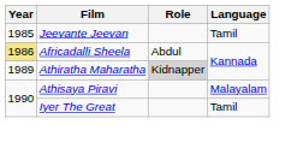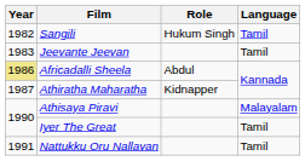 <table class="wikitable">
 <tr>
 <th>Year</th>
 <th>Film</th>
 <th>Role</th>
 <th>Language</th>
 </tr>
 <tr>
-<td>1985</td>
+<td>1982</td>
+<td><em><a href='#'>Sangili</a></em></td>
+<td>Hukum Singh</td>
+<td><a href='#'>Tamil</a></td>
+</tr>
+<tr>
+<td>1983</td>
 <td><em><a href='#'>Jeevante Jeevan</a></em></td>
 <td></td>
 <td>Tamil</td>
 </tr>
 <tr>
 <td style="background: khaki;">1986</td>
 <td><em><a href='#'>Africadalli Sheela</a></em></td>
 <td>Abdul</td>
 <td rowspan="2"><a href='#'>Kannada</a></td>
 </tr>
 <tr>
-<td>1989</td>
+<td>1987</td>
 <td><em><a href='#'>Athiratha Maharatha</a></em></td>
-<td style="background: lightgrey;">Kidnapper</td>
+<td>Kidnapper</td>
 </tr>
 <tr>
 <td rowspan="2">1990</td>
 <td><em><a href='#'>Athisaya Piravi</a></em></td>
 <td></td>
 <td><a href='#'>Malayalam</a></td>
 </tr>
 <tr>
 <td><em><a href='#'>Iyer The Great</a></em></td>
 <td></td>
 <td>Tamil</td>
 </tr>
+<tr>
+<td>1991</td>
+<td><em><a href='#'>Nattukku Oru Nallavan</a></em></td>
+<td></td>
+<td>Tamil</td>
+</tr>
 </table>
